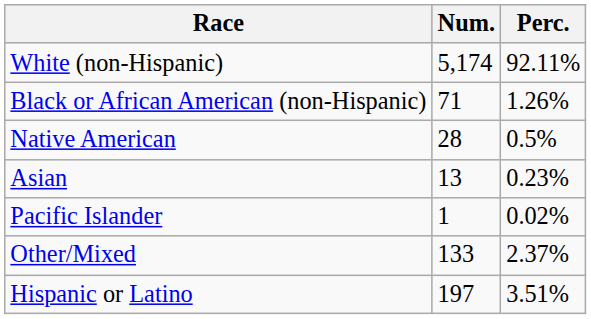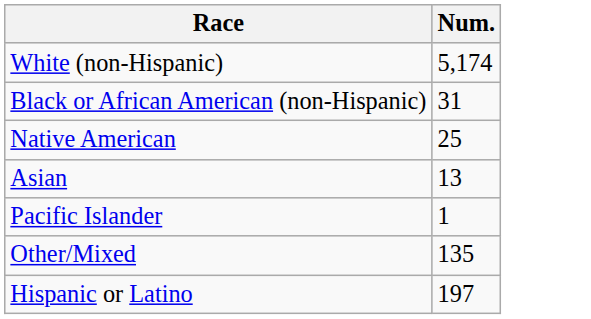 <table class="wikitable">
 <tr>
 <th>Race</th>
 <th>Num.</th>
-<th>Perc.</th>
 </tr>
 <tr>
 <td><a href='#'>White</a> (non-Hispanic)</td>
 <td>5,174</td>
-<td>92.11%</td>
 </tr>
 <tr>
 <td><a href='#'>Black or African American</a> (non-Hispanic)</td>
-<td>71</td>
-<td>1.26%</td>
+<td>31</td>
 </tr>
 <tr>
 <td><a href='#'>Native American</a></td>
-<td>28</td>
-<td>0.5%</td>
+<td>25</td>
 </tr>
 <tr>
 <td><a href='#'>Asian</a></td>
 <td>13</td>
-<td>0.23%</td>
 </tr>
 <tr>
 <td><a href='#'>Pacific Islander</a></td>
 <td>1</td>
-<td>0.02%</td>
 </tr>
 <tr>
 <td><a href='#'>Other/Mixed</a></td>
-<td>133</td>
-<td>2.37%</td>
+<td>135</td>
 </tr>
 <tr>
 <td><a href='#'>Hispanic</a> or <a href='#'>Latino</a></td>
 <td>197</td>
-<td>3.51%</td>
 </tr>
 </table>
